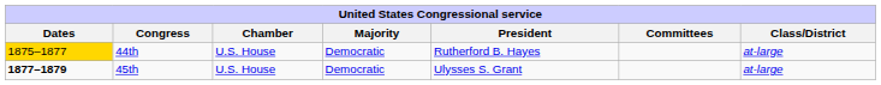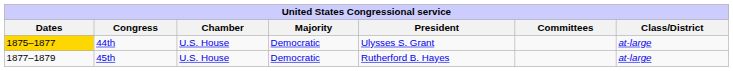 <table class=wikitable style="width: 94%" style="text-align: center;" align="center">
 <tr bgcolor=#cccccc>
 <th colspan=7 style="background: #ccccff;">United States Congressional service</th>
 </tr>
 <tr>
 <th><strong>Dates</strong></th>
 <th><strong>Congress</strong></th>
 <th><strong>Chamber</strong></th>
 <th><strong>Majority</strong></th>
 <th><strong>President</strong></th>
 <th><strong>Committees</strong></th>
 <th><strong>Class/District</strong></th>
 </tr>
 <tr>
 <td style="background: gold;">1875–1877</td>
 <td><a href='#'>44th</a></td>
 <td><a href='#'>U.S. House</a></td>
 <td><a href='#'>Democratic</a></td>
+<td><a href='#'>Ulysses S. Grant</a></td>
+<td></td>
+<td><a href='#'><em>at-large</em></a></td>
+</tr>
+<tr>
+<td>1877–1879</td>
+<td><a href='#'>45th</a></td>
+<td><a href='#'>U.S. House</a></td>
+<td><a href='#'>Democratic</a></td>
 <td><a href='#'>Rutherford B. Hayes</a></td>
 <td></td>
 <td><a href='#'><em>at-large</em></a></td>
 </tr>
-<tr>
-<td><strong>1877–1879</strong></td>
-<td><a href='#'>45th</a></td>
-<td><a href='#'>U.S. House</a></td>
-<td><a href='#'>Democratic</a></td>
-<td><a href='#'>Ulysses S. Grant</a></td>
-<td></td>
-<td><a href='#'><em>at-large</em></a></td>
-</tr>
 </table>
